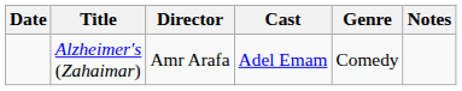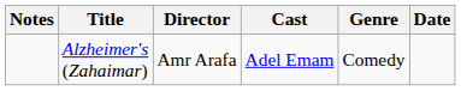 <table class="wikitable sortable">
 <tr>
-<th>Date</th>
+<th>Notes</th>
 <th>Title</th>
 <th>Director</th>
 <th>Cast</th>
 <th>Genre</th>
-<th>Notes</th>
+<th>Date</th>
 </tr>
 <tr>
 <td></td>
 <td><em><a href='#'>Alzheimer's</a></em><br>(<em>Zahaimar</em>)</td>
 <td>Amr Arafa</td>
 <td><a href='#'>Adel Emam</a></td>
 <td>Comedy</td>
 <td></td>
 </tr>
 </table>
